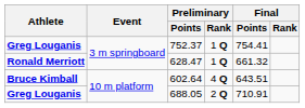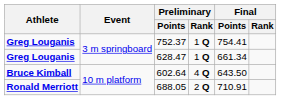 <table class=wikitable style=font-size:90%;text-align:center>
 <tr>
 <th rowspan=2>Athlete</th>
 <th rowspan=2>Event</th>
 <th colspan=2>Preliminary</th>
 <th colspan=2>Final</th>
 </tr>
 <tr style=font-size:95%>
 <th>Points</th>
 <th>Rank</th>
 <th>Points</th>
 <th>Rank</th>
 </tr>
 <tr>
 <td align=left><strong><a href='#'>Greg Louganis</a></strong></td>
 <td align=left rowspan=2><a href='#'>3 m springboard</a></td>
 <td>752.37</td>
 <td>1 <strong>Q</strong></td>
 <td>754.41</td>
 <td></td>
 </tr>
 <tr>
-<td align=left><strong><a href='#'>Ronald Merriott</a></strong></td>
+<td align=left><strong><a href='#'>Greg Louganis</a></strong></td>
 <td>628.47</td>
 <td>1 <strong>Q</strong></td>
-<td>661.32</td>
+<td>661.34</td>
 <td></td>
 </tr>
 <tr>
 <td align=left><strong><a href='#'>Bruce Kimball</a></strong></td>
 <td align=left rowspan=2><a href='#'>10 m platform</a></td>
 <td>602.64</td>
 <td>4 <strong>Q</strong></td>
-<td>643.51</td>
+<td>643.50</td>
 <td></td>
 </tr>
 <tr>
-<td align=left><strong><a href='#'>Greg Louganis</a></strong></td>
+<td align=left><strong><a href='#'>Ronald Merriott</a></strong></td>
 <td>688.05</td>
 <td>2 <strong>Q</strong></td>
 <td>710.91</td>
 <td></td>
 </tr>
 </table>
